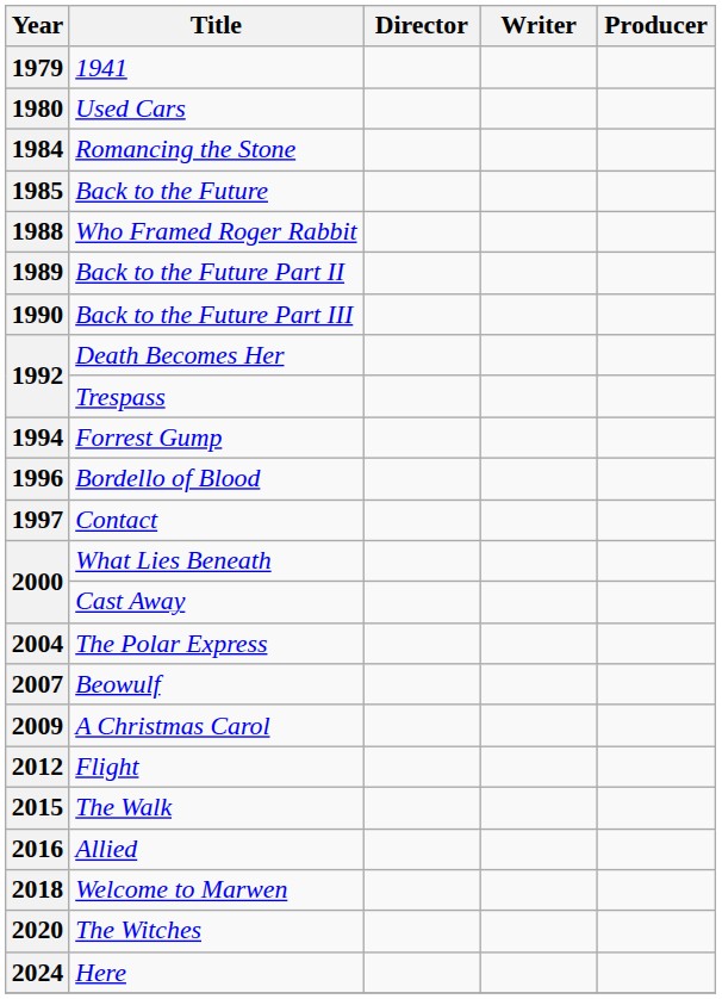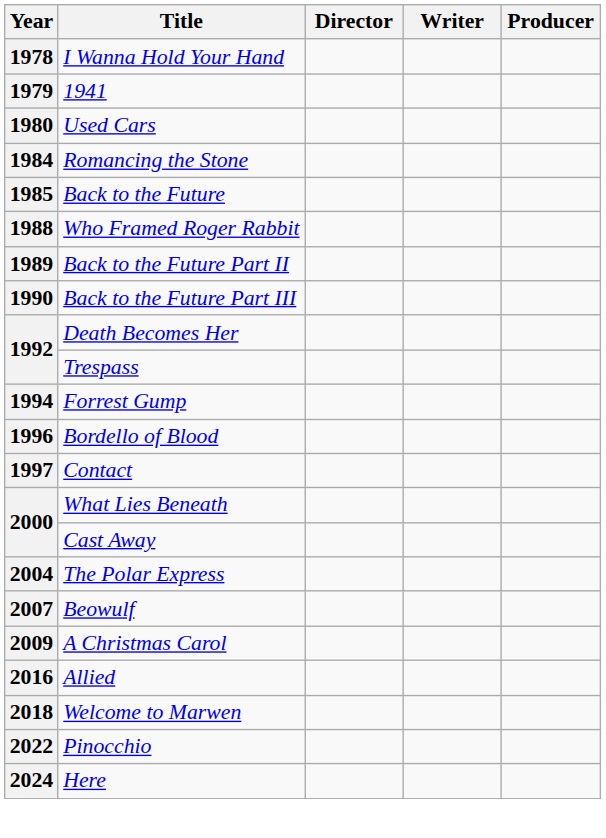 <table class="wikitable plainrowheaders">
 <tr>
 <th scope="col">Year</th>
 <th scope="col">Title</th>
 <th scope="col" width="65">Director</th>
 <th scope="col" width="65">Writer</th>
 <th scope="col" width="65">Producer</th>
+</tr>
+<tr>
+<th scope="row">1978</th>
+<td><em><a href='#'>I Wanna Hold Your Hand</a></em></td>
+<td></td>
+<td></td>
+<td></td>
 </tr>
 <tr>
 <th scope="row">1979</th>
 <td><em><a href='#'>1941</a></em></td>
 <td></td>
 <td></td>
 <td></td>
 </tr>
 <tr>
 <th scope="row">1980</th>
 <td><em><a href='#'>Used Cars</a></em></td>
 <td></td>
 <td></td>
 <td></td>
 </tr>
 <tr>
 <th scope="row">1984</th>
 <td><em><a href='#'>Romancing the Stone</a></em></td>
 <td></td>
 <td></td>
 <td></td>
 </tr>
 <tr>
 <th scope="row">1985</th>
 <td><em><a href='#'>Back to the Future</a></em></td>
 <td></td>
 <td></td>
 <td></td>
 </tr>
 <tr>
 <th scope="row">1988</th>
 <td><em><a href='#'>Who Framed Roger Rabbit</a></em></td>
 <td></td>
 <td></td>
 <td></td>
 </tr>
 <tr>
 <th scope="row">1989</th>
 <td><em><a href='#'>Back to the Future Part II</a></em></td>
 <td></td>
 <td></td>
 <td></td>
 </tr>
 <tr>
 <th scope="row">1990</th>
 <td><em><a href='#'>Back to the Future Part III</a></em></td>
 <td></td>
 <td></td>
 <td></td>
 </tr>
 <tr>
 <th rowspan="2" scope="row">1992</th>
 <td><em><a href='#'>Death Becomes Her</a></em></td>
 <td></td>
 <td></td>
 <td></td>
 </tr>
 <tr>
 <td><em><a href='#'>Trespass</a></em></td>
 <td></td>
 <td></td>
 <td></td>
 </tr>
 <tr>
 <th scope="row">1994</th>
 <td><em><a href='#'>Forrest Gump</a></em></td>
 <td></td>
 <td></td>
 <td></td>
 </tr>
 <tr>
 <th scope="row">1996</th>
 <td><em><a href='#'>Bordello of Blood</a></em></td>
 <td></td>
 <td></td>
 <td></td>
 </tr>
 <tr>
 <th scope="row">1997</th>
 <td><em><a href='#'>Contact</a></em></td>
 <td></td>
 <td></td>
 <td></td>
 </tr>
 <tr>
 <th rowspan="2" scope="row">2000</th>
 <td><em><a href='#'>What Lies Beneath</a></em></td>
 <td></td>
 <td></td>
 <td></td>
 </tr>
 <tr>
 <td><em><a href='#'>Cast Away</a></em></td>
 <td></td>
 <td></td>
 <td></td>
 </tr>
 <tr>
 <th scope="row">2004</th>
 <td><em><a href='#'>The Polar Express</a></em></td>
 <td></td>
 <td></td>
 <td></td>
 </tr>
 <tr>
 <th scope="row">2007</th>
 <td><em><a href='#'>Beowulf</a></em></td>
 <td></td>
 <td></td>
 <td></td>
 </tr>
 <tr>
 <th scope="row">2009</th>
 <td><em><a href='#'>A Christmas Carol</a></em></td>
 <td></td>
 <td></td>
 <td></td>
 </tr>
 <tr>
-<th scope="row">2012</th>
-<td><em><a href='#'>Flight</a></em></td>
-<td></td>
-<td></td>
-<td></td>
-</tr>
-<tr>
-<th scope="row">2015</th>
-<td><em><a href='#'>The Walk</a></em></td>
-<td></td>
-<td></td>
-<td></td>
-</tr>
-<tr>
 <th scope="row">2016</th>
 <td><em><a href='#'>Allied</a></em></td>
 <td></td>
 <td></td>
 <td></td>
 </tr>
 <tr>
 <th scope="row">2018</th>
 <td><em><a href='#'>Welcome to Marwen</a></em></td>
 <td></td>
 <td></td>
 <td></td>
 </tr>
 <tr>
-<th scope="row">2020</th>
-<td><em><a href='#'>The Witches</a></em></td>
+<th scope="row">2022</th>
+<td><em><a href='#'>Pinocchio</a></em></td>
 <td></td>
 <td></td>
 <td></td>
 </tr>
 <tr>
 <th scope="row">2024</th>
 <td><em><a href='#'>Here</a></em></td>
 <td></td>
 <td></td>
 <td></td>
 </tr>
 <tr>
 </tr>
 </table>
